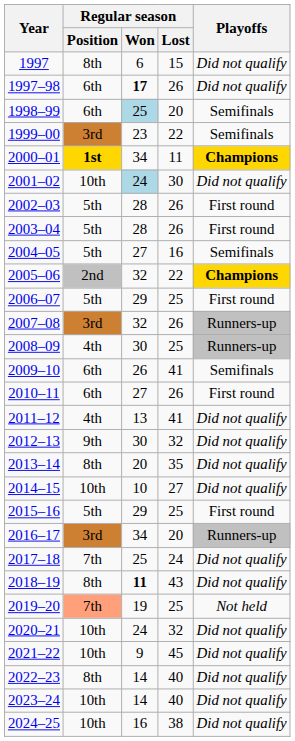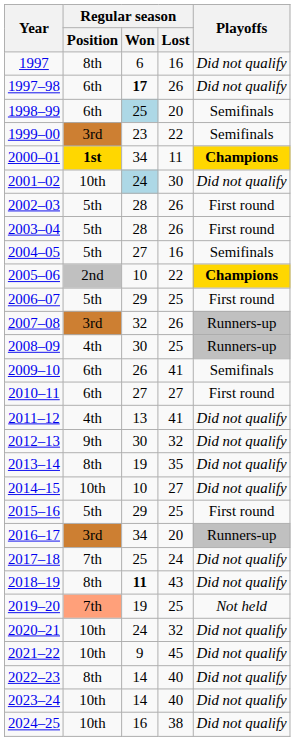 <table class="wikitable">
 <tr align=center>
 <th rowspan=2>Year</th>
 <th colspan=3>Regular season</th>
 <th rowspan=2>Playoffs</th>
 </tr>
 <tr align=center>
 <th>Position</th>
 <th>Won</th>
 <th>Lost</th>
 </tr>
 <tr align=center>
 <td><a href='#'>1997</a></td>
 <td>8th</td>
 <td>6</td>
-<td>15</td>
+<td>16</td>
 <td><em>Did not qualify</em></td>
 </tr>
 <tr align=center>
 <td><a href='#'>1997–98</a></td>
 <td>6th</td>
 <td><strong>17</strong></td>
 <td>26</td>
 <td><em>Did not qualify</em></td>
 </tr>
 <tr align=center>
 <td><a href='#'>1998–99</a></td>
 <td>6th</td>
 <td style="background: lightblue;">25</td>
 <td>20</td>
 <td>Semifinals</td>
 </tr>
 <tr align=center>
 <td><a href='#'>1999–00</a></td>
 <td style="background-color: #CD7F32">3rd</td>
 <td>23</td>
 <td>22</td>
 <td>Semifinals</td>
 </tr>
 <tr align=center>
 <td><a href='#'>2000–01</a></td>
 <td style="background:#FFD700"><strong>1st</strong></td>
 <td>34</td>
 <td>11</td>
 <td style="background:gold"><strong>Champions</strong></td>
 </tr>
 <tr align=center>
 <td><a href='#'>2001–02</a></td>
 <td>10th</td>
 <td style="background: lightblue;">24</td>
 <td>30</td>
 <td><em>Did not qualify</em></td>
 </tr>
 <tr align=center>
 <td><a href='#'>2002–03</a></td>
 <td>5th</td>
 <td>28</td>
 <td>26</td>
 <td>First round</td>
 </tr>
 <tr align=center>
 <td><a href='#'>2003–04</a></td>
 <td>5th</td>
 <td>28</td>
 <td>26</td>
 <td>First round</td>
 </tr>
 <tr align=center>
 <td><a href='#'>2004–05</a></td>
 <td>5th</td>
 <td>27</td>
 <td>16</td>
 <td>Semifinals</td>
 </tr>
 <tr align=center>
 <td><a href='#'>2005–06</a></td>
 <td style="background:#C0C0C0">2nd</td>
-<td>32</td>
+<td>10</td>
 <td>22</td>
 <td style="background:gold"><strong>Champions</strong></td>
 </tr>
 <tr align=center>
 <td><a href='#'>2006–07</a></td>
 <td>5th</td>
 <td>29</td>
 <td>25</td>
 <td>First round</td>
 </tr>
 <tr align=center>
 <td><a href='#'>2007–08</a></td>
 <td style="background-color: #CD7F32">3rd</td>
 <td>32</td>
 <td>26</td>
 <td style="background:silver">Runners-up</td>
 </tr>
 <tr align=center>
 <td><a href='#'>2008–09</a></td>
 <td>4th</td>
 <td>30</td>
 <td>25</td>
 <td style="background:silver">Runners-up</td>
 </tr>
 <tr align=center>
 <td><a href='#'>2009–10</a></td>
 <td>6th</td>
 <td>26</td>
 <td>41</td>
 <td>Semifinals</td>
 </tr>
 <tr align=center>
 <td><a href='#'>2010–11</a></td>
 <td>6th</td>
 <td>27</td>
-<td>26</td>
+<td>27</td>
 <td>First round</td>
 </tr>
 <tr align=center>
 <td><a href='#'>2011–12</a></td>
 <td>4th</td>
 <td>13</td>
 <td>41</td>
 <td><em>Did not qualify</em></td>
 </tr>
 <tr align=center>
 <td><a href='#'>2012–13</a></td>
 <td>9th</td>
 <td>30</td>
 <td>32</td>
 <td><em>Did not qualify</em></td>
 </tr>
 <tr align=center>
 <td><a href='#'>2013–14</a></td>
 <td>8th</td>
-<td>20</td>
+<td>19</td>
 <td>35</td>
 <td><em>Did not qualify</em></td>
 </tr>
 <tr align=center>
 <td><a href='#'>2014–15</a></td>
 <td>10th</td>
 <td>10</td>
 <td>27</td>
 <td><em>Did not qualify</em></td>
 </tr>
 <tr align=center>
 <td><a href='#'>2015–16</a></td>
 <td>5th</td>
 <td>29</td>
 <td>25</td>
 <td>First round</td>
 </tr>
 <tr align=center>
 <td><a href='#'>2016–17</a></td>
 <td style="background-color: #CD7F32">3rd</td>
 <td>34</td>
 <td>20</td>
 <td style="background:silver">Runners-up</td>
 </tr>
 <tr align=center>
 <td><a href='#'>2017–18</a></td>
 <td>7th</td>
 <td>25</td>
 <td>24</td>
 <td><em>Did not qualify</em></td>
 </tr>
 <tr align=center>
 <td><a href='#'>2018–19</a></td>
 <td>8th</td>
 <td><strong>11</strong></td>
 <td>43</td>
 <td><em>Did not qualify</em></td>
 </tr>
 <tr align=center>
 <td><a href='#'>2019–20</a></td>
 <td style="background: lightsalmon;">7th</td>
 <td>19</td>
 <td>25</td>
 <td><em>Not held</em></td>
 </tr>
 <tr align=center>
 <td><a href='#'>2020–21</a></td>
 <td>10th</td>
 <td>24</td>
 <td>32</td>
 <td><em>Did not qualify</em></td>
 </tr>
 <tr align=center>
 <td><a href='#'>2021–22</a></td>
 <td>10th</td>
 <td>9</td>
 <td>45</td>
 <td><em>Did not qualify</em></td>
 </tr>
 <tr align=center>
 <td><a href='#'>2022–23</a></td>
 <td>8th</td>
 <td>14</td>
 <td>40</td>
 <td><em>Did not qualify</em></td>
 </tr>
 <tr align=center>
 <td><a href='#'>2023–24</a></td>
 <td>10th</td>
 <td>14</td>
 <td>40</td>
 <td><em>Did not qualify</em></td>
 </tr>
 <tr align=center>
 <td><a href='#'>2024–25</a></td>
 <td>10th</td>
 <td>16</td>
 <td>38</td>
 <td><em>Did not qualify</em></td>
 </tr>
 </table>
